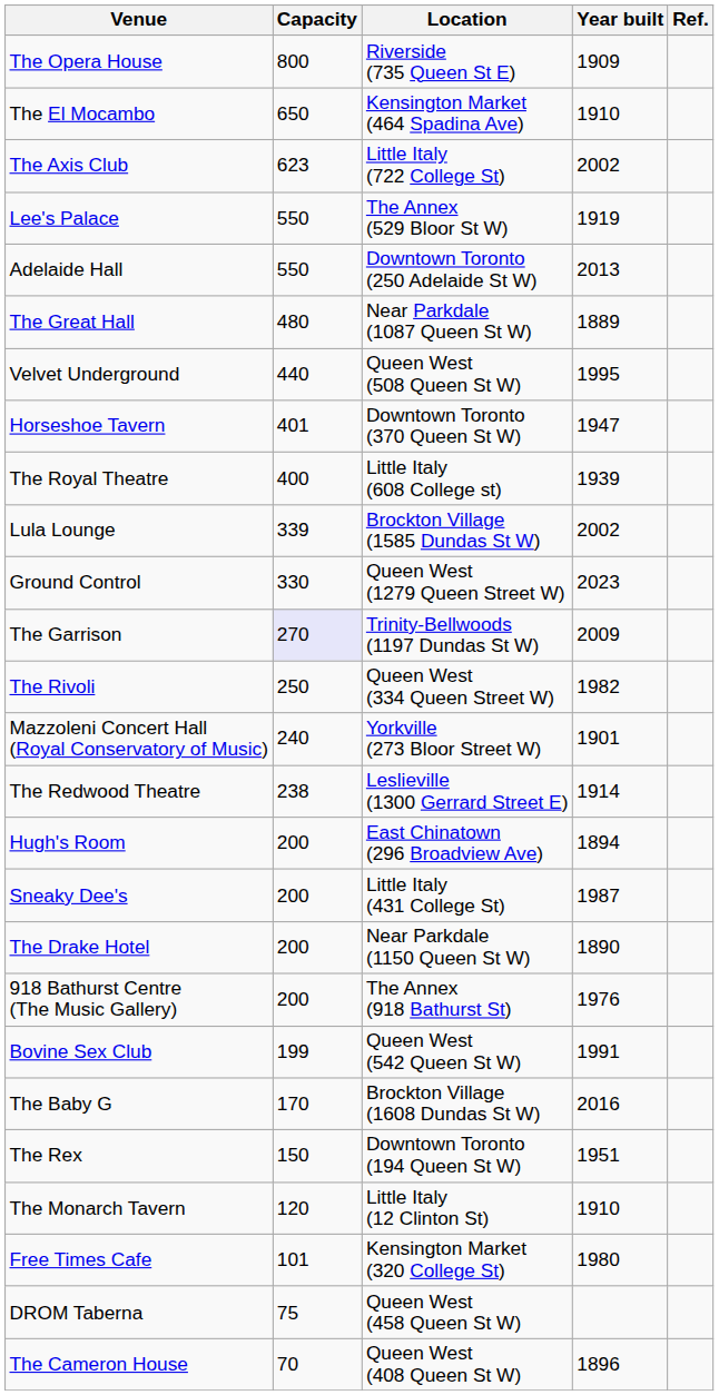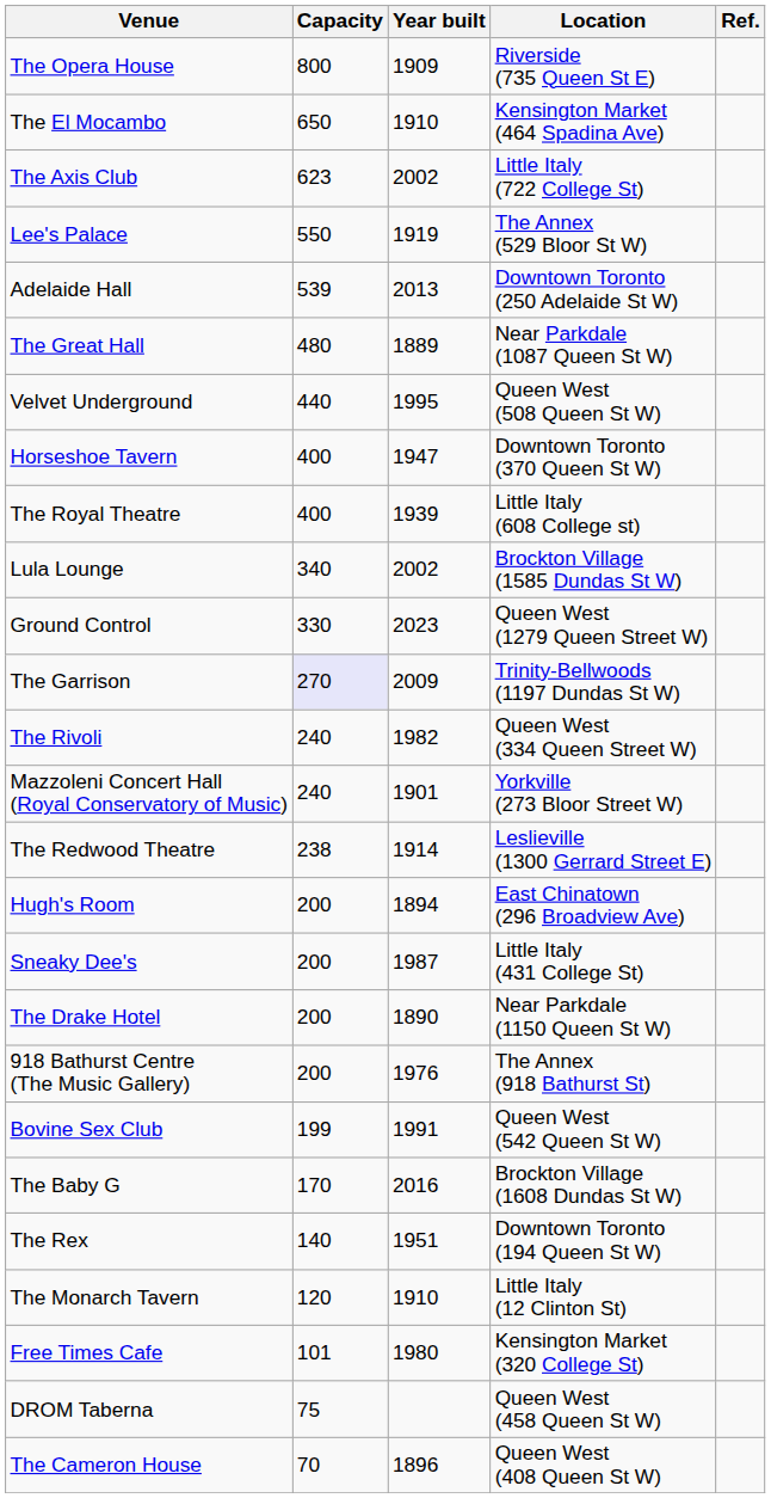 <table class="wikitable sortable">
 <tr>
 <th>Venue</th>
 <th>Capacity</th>
+<th>Year built</th>
 <th>Location</th>
-<th>Year built</th>
 <th>Ref.</th>
 </tr>
 <tr>
 <td><a href='#'>The Opera House</a></td>
 <td>800</td>
+<td>1909</td>
 <td><a href='#'>Riverside</a><br>(735 <a href='#'>Queen St E</a>)</td>
-<td>1909</td>
 <td></td>
 </tr>
 <tr>
 <td>The <a href='#'>El Mocambo</a></td>
 <td>650</td>
+<td>1910</td>
 <td><a href='#'>Kensington Market</a><br>(464 <a href='#'>Spadina Ave</a>)</td>
-<td>1910</td>
 <td></td>
 </tr>
 <tr>
 <td><a href='#'>The Axis Club</a></td>
 <td>623</td>
+<td>2002</td>
 <td><a href='#'>Little Italy</a><br>(722 <a href='#'>College St</a>)</td>
-<td>2002</td>
 <td></td>
 </tr>
 <tr>
 <td><a href='#'>Lee's Palace</a></td>
 <td>550</td>
+<td>1919</td>
 <td><a href='#'>The Annex</a><br>(529 Bloor St W)</td>
-<td>1919</td>
 <td></td>
 </tr>
 <tr>
 <td>Adelaide Hall</td>
-<td>550</td>
+<td>539</td>
+<td>2013</td>
 <td><a href='#'>Downtown Toronto</a><br>(250 Adelaide St W)</td>
-<td>2013</td>
 <td></td>
 </tr>
 <tr>
 <td><a href='#'>The Great Hall</a></td>
 <td>480</td>
+<td>1889</td>
 <td>Near <a href='#'>Parkdale</a><br>(1087 Queen St W)</td>
-<td>1889</td>
 <td></td>
 </tr>
 <tr>
 <td>Velvet Underground</td>
 <td>440</td>
+<td>1995</td>
 <td>Queen West<br>(508 Queen St W)</td>
-<td>1995</td>
 <td></td>
 </tr>
 <tr>
 <td><a href='#'>Horseshoe Tavern</a></td>
-<td>401</td>
+<td>400</td>
+<td>1947</td>
 <td>Downtown Toronto<br>(370 Queen St W)</td>
-<td>1947</td>
 <td></td>
 </tr>
 <tr>
 <td>The Royal Theatre</td>
 <td>400</td>
+<td>1939</td>
 <td>Little Italy<br>(608 College st)</td>
-<td>1939</td>
 <td></td>
 </tr>
 <tr>
 <td>Lula Lounge</td>
-<td>339</td>
+<td>340</td>
+<td>2002</td>
 <td><a href='#'>Brockton Village</a><br>(1585 <a href='#'>Dundas St W</a>)</td>
-<td>2002</td>
 <td></td>
 </tr>
 <tr>
 <td>Ground Control</td>
 <td>330</td>
+<td>2023</td>
 <td>Queen West<br>(1279 Queen Street W)</td>
-<td>2023</td>
 <td></td>
 </tr>
 <tr>
 <td>The Garrison</td>
 <td style="background: lavender;">270</td>
+<td>2009</td>
 <td><a href='#'>Trinity-Bellwoods</a><br>(1197 Dundas St W)</td>
-<td>2009</td>
 <td></td>
 </tr>
 <tr>
 <td><a href='#'>The Rivoli</a></td>
-<td>250</td>
+<td>240</td>
+<td>1982</td>
 <td>Queen West<br>(334 Queen Street W)</td>
-<td>1982</td>
 <td></td>
 </tr>
 <tr>
 <td>Mazzoleni Concert Hall<br>(<a href='#'>Royal Conservatory of Music</a>)</td>
 <td>240</td>
+<td>1901</td>
 <td><a href='#'>Yorkville</a><br>(273 Bloor Street W)</td>
-<td>1901</td>
 <td></td>
 </tr>
 <tr>
 <td>The Redwood Theatre</td>
 <td>238</td>
+<td>1914</td>
 <td><a href='#'>Leslieville</a><br>(1300 <a href='#'>Gerrard Street E</a>)</td>
-<td>1914</td>
 <td></td>
 </tr>
 <tr>
 <td><a href='#'>Hugh's Room</a></td>
 <td>200</td>
+<td>1894</td>
 <td><a href='#'>East Chinatown</a><br>(296 <a href='#'>Broadview Ave</a>)</td>
-<td>1894</td>
 <td></td>
 </tr>
 <tr>
 <td><a href='#'>Sneaky Dee's</a></td>
 <td>200</td>
+<td>1987</td>
 <td>Little Italy<br>(431 College St)</td>
-<td>1987</td>
 <td></td>
 </tr>
 <tr>
 <td><a href='#'>The Drake Hotel</a></td>
 <td>200</td>
+<td>1890</td>
 <td>Near Parkdale<br>(1150 Queen St W)</td>
-<td>1890</td>
 <td></td>
 </tr>
 <tr>
 <td>918 Bathurst Centre<br>(The Music Gallery)</td>
 <td>200</td>
+<td>1976</td>
 <td>The Annex<br>(918 <a href='#'>Bathurst St</a>)</td>
-<td>1976</td>
 <td></td>
 </tr>
 <tr>
 <td><a href='#'>Bovine Sex Club</a></td>
 <td>199</td>
+<td>1991</td>
 <td>Queen West<br>(542 Queen St W)</td>
-<td>1991</td>
 <td></td>
 </tr>
 <tr>
 <td>The Baby G</td>
 <td>170</td>
+<td>2016</td>
 <td>Brockton Village<br>(1608 Dundas St W)</td>
-<td>2016</td>
 <td></td>
 </tr>
 <tr>
 <td>The Rex</td>
-<td>150</td>
+<td>140</td>
+<td>1951</td>
 <td>Downtown Toronto<br>(194 Queen St W)</td>
-<td>1951</td>
 <td></td>
 </tr>
 <tr>
 <td>The Monarch Tavern</td>
 <td>120</td>
+<td>1910</td>
 <td>Little Italy<br>(12 Clinton St)</td>
-<td>1910</td>
 <td></td>
 </tr>
 <tr>
 <td><a href='#'>Free Times Cafe</a></td>
 <td>101</td>
+<td>1980</td>
 <td>Kensington Market<br>(320 <a href='#'>College St</a>)</td>
-<td>1980</td>
 <td></td>
 </tr>
 <tr>
 <td>DROM Taberna</td>
 <td>75</td>
+<td></td>
 <td>Queen West<br>(458 Queen St W)</td>
-<td></td>
 <td></td>
 </tr>
 <tr>
 <td><a href='#'>The Cameron House</a></td>
 <td>70</td>
+<td>1896</td>
 <td>Queen West<br>(408 Queen St W)</td>
-<td>1896</td>
 <td></td>
 </tr>
 </table>
